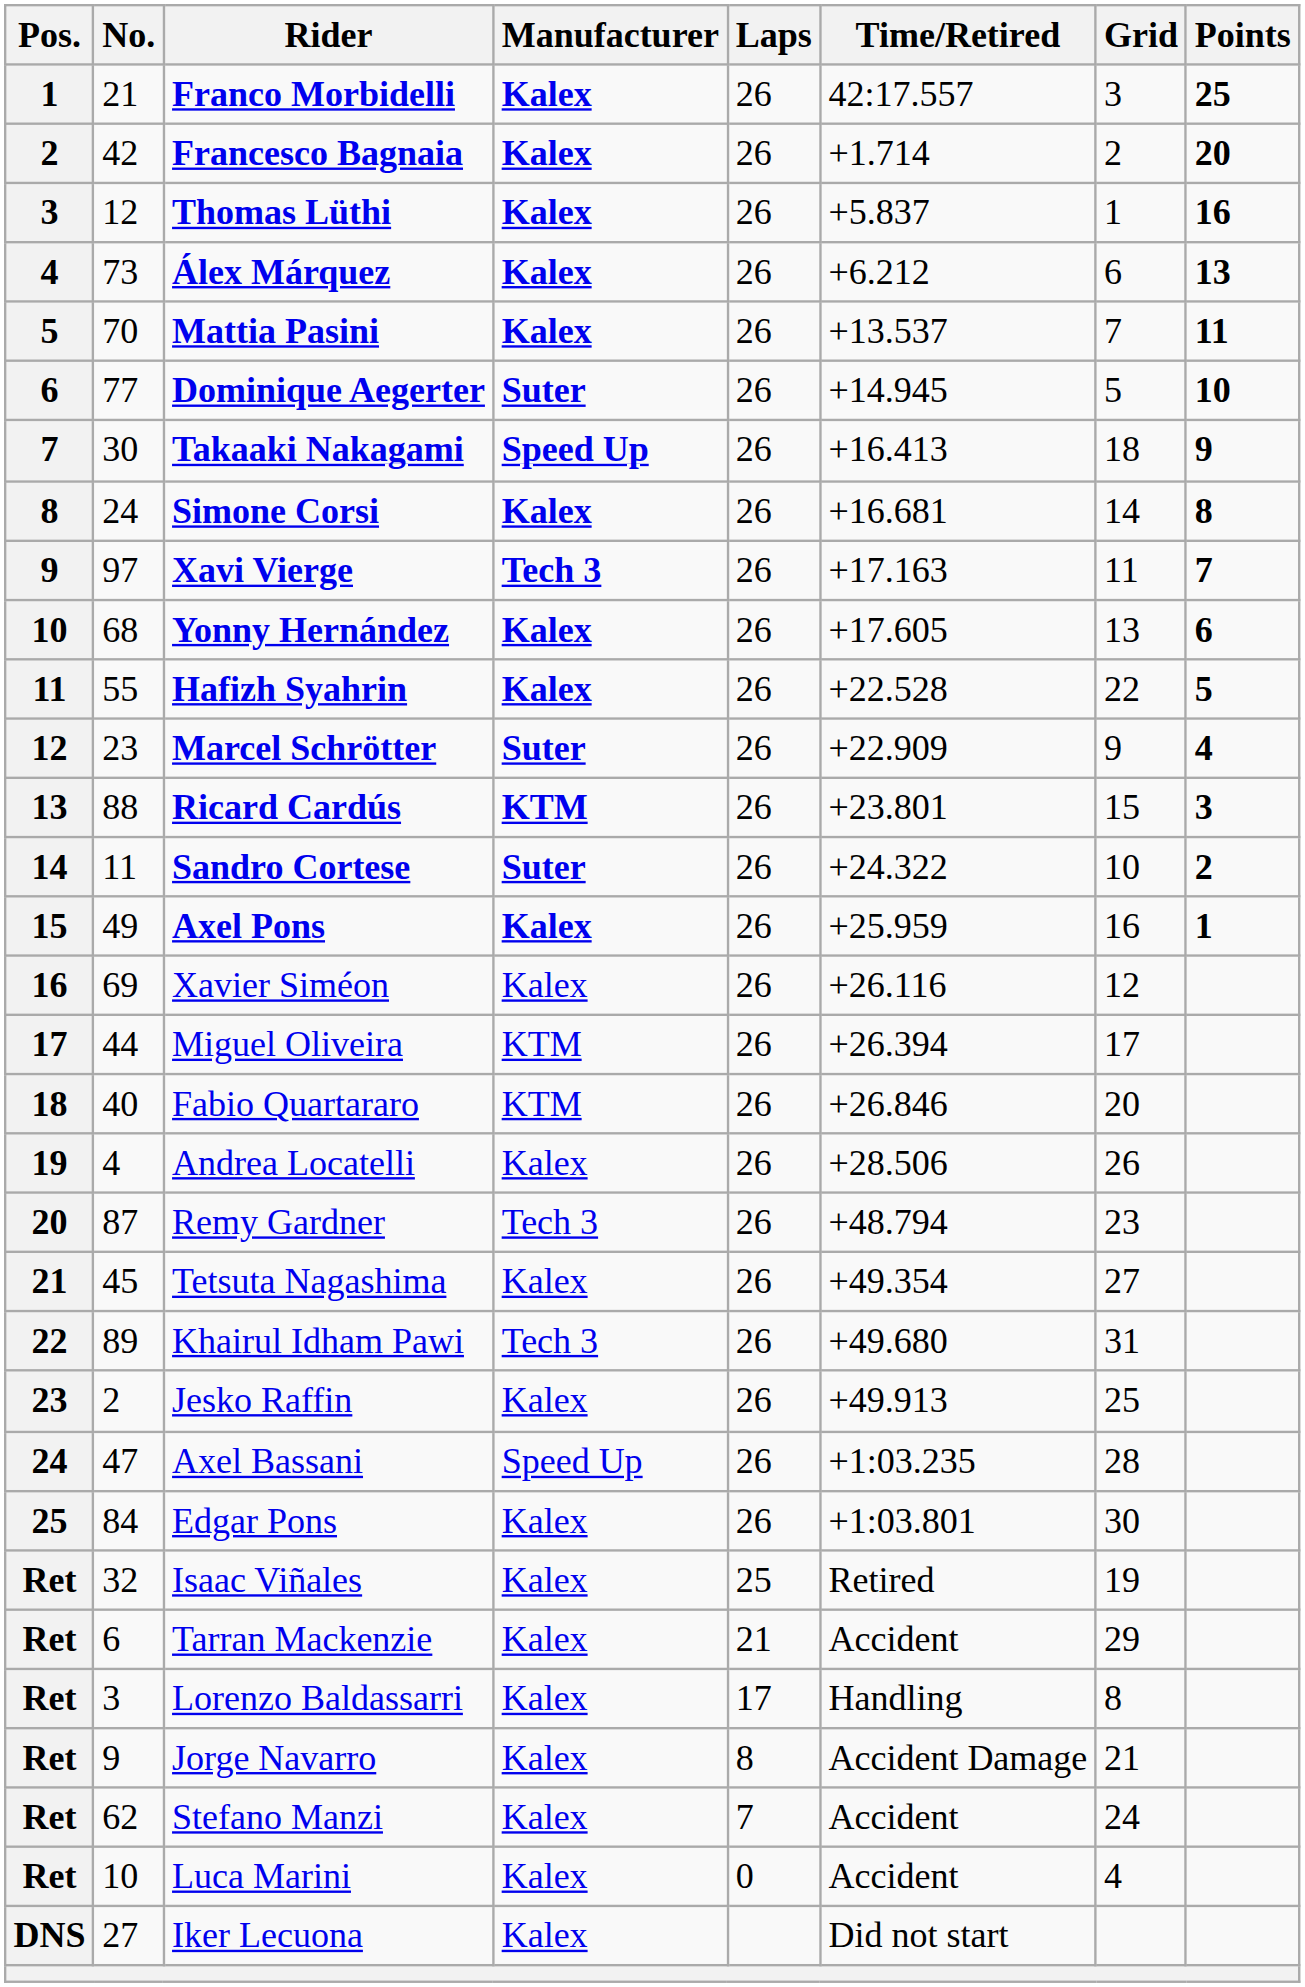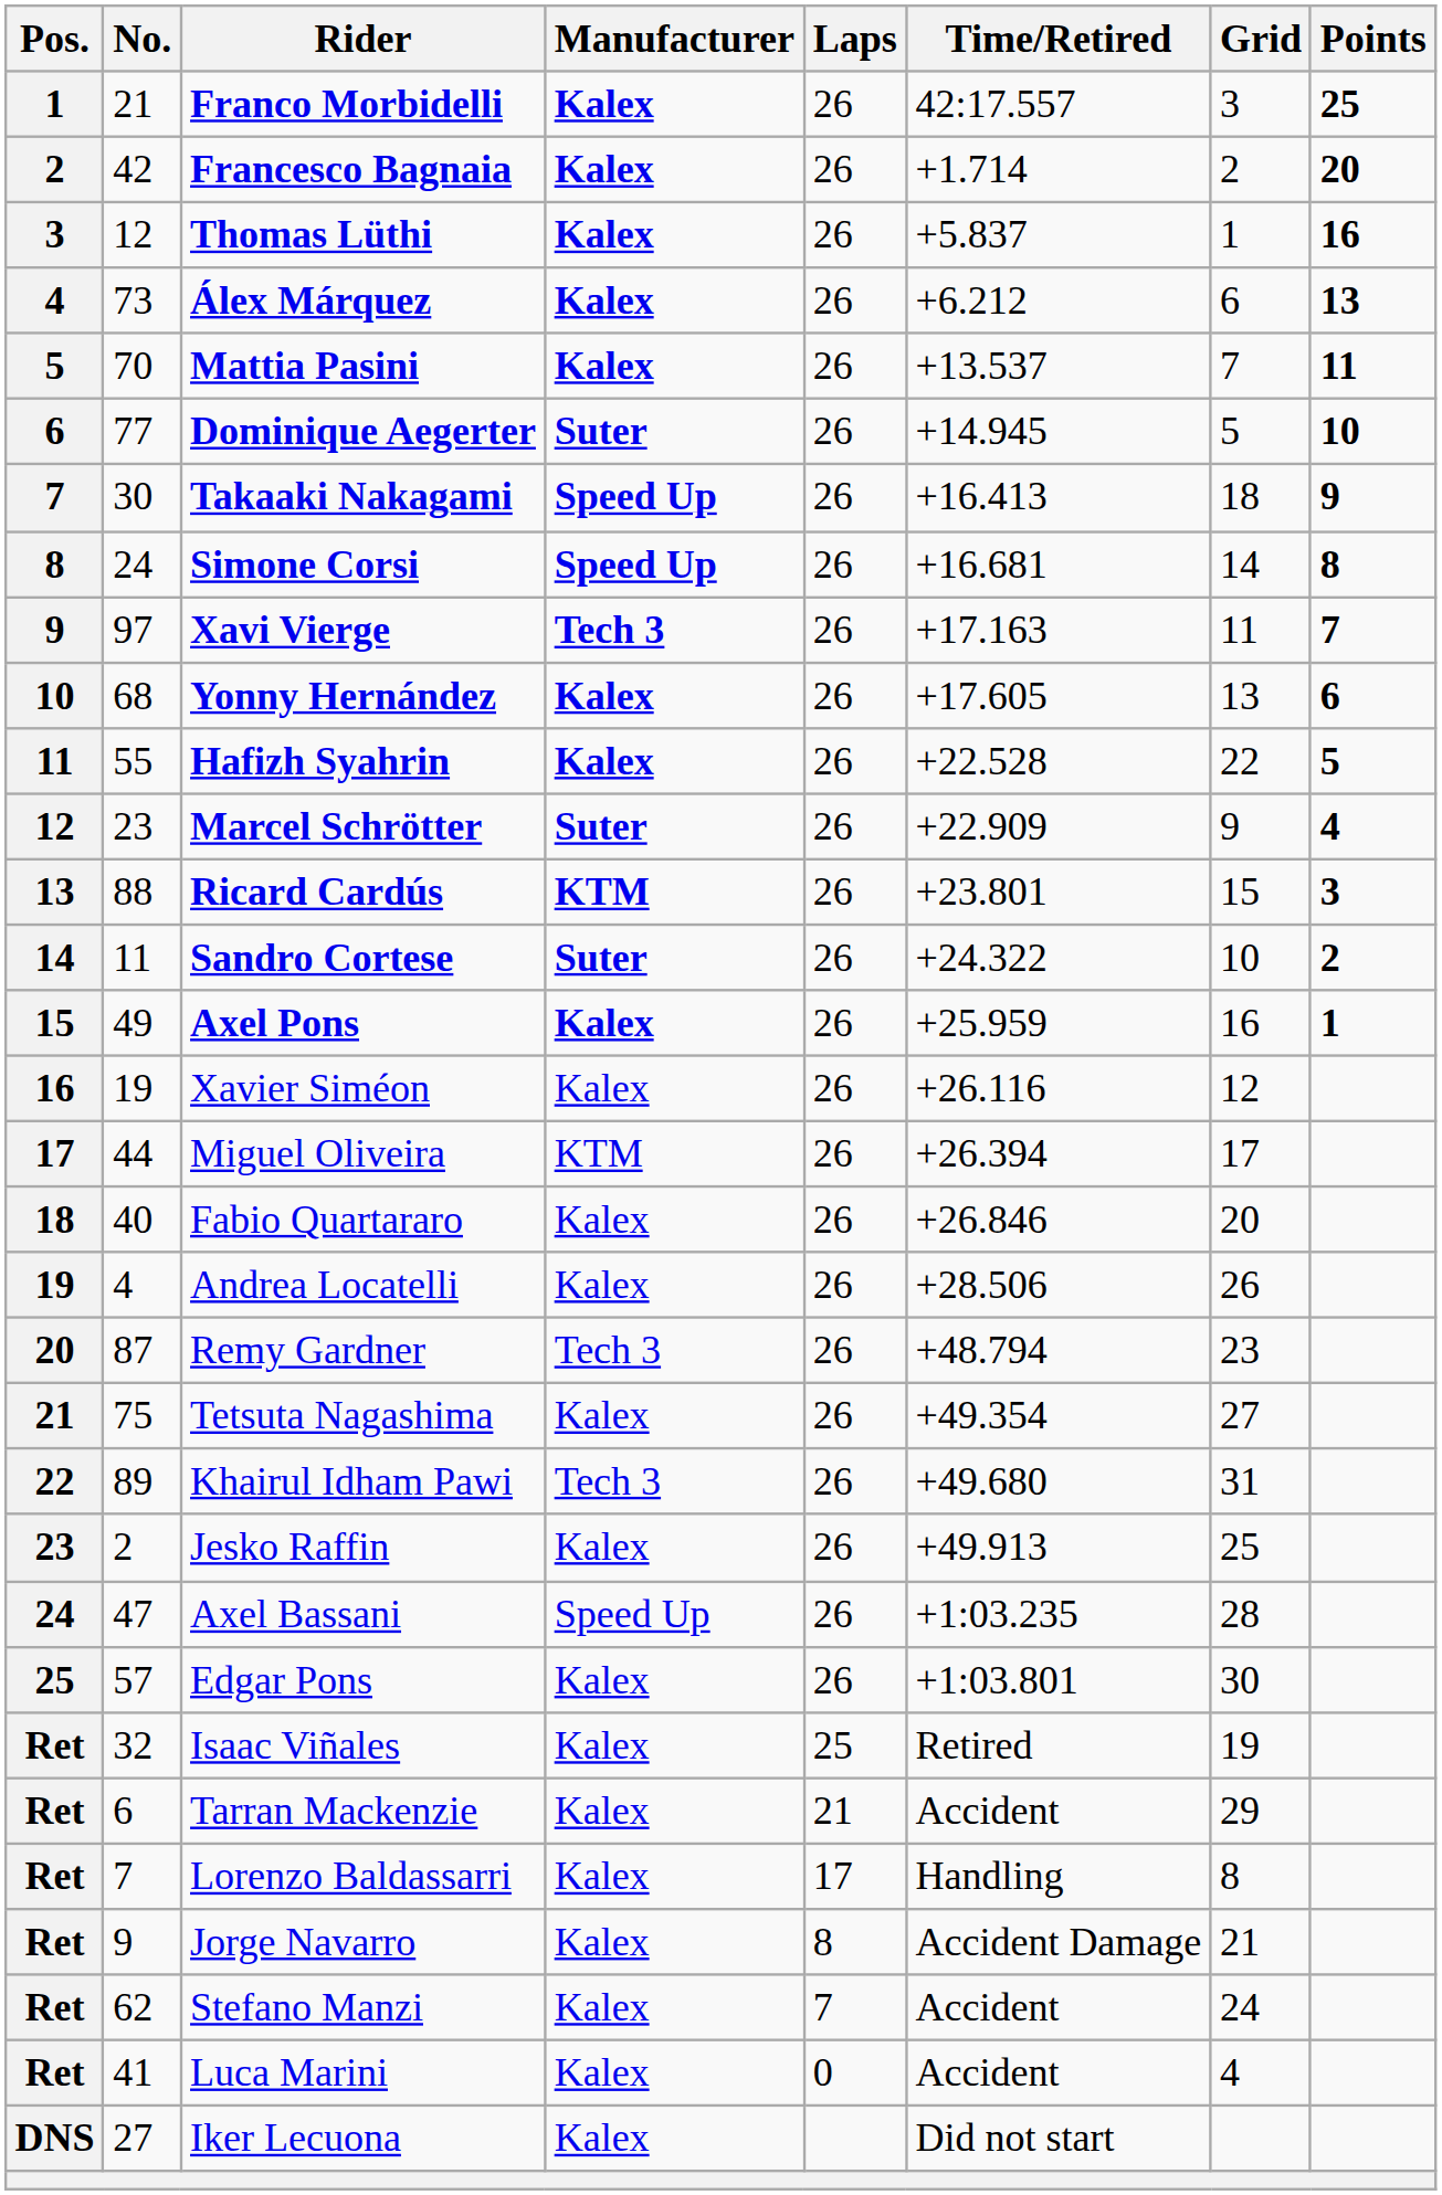 <table class="wikitable" style="font-size: 95%;">
 <tr>
 <th>Pos.</th>
 <th>No.</th>
 <th>Rider</th>
 <th>Manufacturer</th>
 <th>Laps</th>
 <th>Time/Retired</th>
 <th>Grid</th>
 <th>Points</th>
 </tr>
 <tr>
 <th>1</th>
 <td>21</td>
 <td> <strong><a href='#'>Franco Morbidelli</a></strong></td>
 <td><strong><a href='#'>Kalex</a></strong></td>
 <td>26</td>
 <td>42:17.557</td>
 <td>3</td>
 <td><strong>25</strong></td>
 </tr>
 <tr>
 <th>2</th>
 <td>42</td>
 <td> <strong><a href='#'>Francesco Bagnaia</a></strong></td>
 <td><strong><a href='#'>Kalex</a></strong></td>
 <td>26</td>
 <td>+1.714</td>
 <td>2</td>
 <td><strong>20</strong></td>
 </tr>
 <tr>
 <th>3</th>
 <td>12</td>
 <td> <strong><a href='#'>Thomas Lüthi</a></strong></td>
 <td><strong><a href='#'>Kalex</a></strong></td>
 <td>26</td>
 <td>+5.837</td>
 <td>1</td>
 <td><strong>16</strong></td>
 </tr>
 <tr>
 <th>4</th>
 <td>73</td>
 <td> <strong><a href='#'>Álex Márquez</a></strong></td>
 <td><strong><a href='#'>Kalex</a></strong></td>
 <td>26</td>
 <td>+6.212</td>
 <td>6</td>
 <td><strong>13</strong></td>
 </tr>
 <tr>
 <th>5</th>
 <td>70</td>
 <td> <strong><a href='#'>Mattia Pasini</a></strong></td>
 <td><strong><a href='#'>Kalex</a></strong></td>
 <td>26</td>
 <td>+13.537</td>
 <td>7</td>
 <td><strong>11</strong></td>
 </tr>
 <tr>
 <th>6</th>
 <td>77</td>
 <td> <strong><a href='#'>Dominique Aegerter</a></strong></td>
 <td><strong><a href='#'>Suter</a></strong></td>
 <td>26</td>
 <td>+14.945</td>
 <td>5</td>
 <td><strong>10</strong></td>
 </tr>
 <tr>
 <th>7</th>
 <td>30</td>
 <td> <strong><a href='#'>Takaaki Nakagami</a></strong></td>
 <td><strong><a href='#'>Speed Up</a></strong></td>
 <td>26</td>
 <td>+16.413</td>
 <td>18</td>
 <td><strong>9</strong></td>
 </tr>
 <tr>
 <th>8</th>
 <td>24</td>
 <td> <strong><a href='#'>Simone Corsi</a></strong></td>
-<td><strong><a href='#'>Kalex</a></strong></td>
+<td><strong><a href='#'>Speed Up</a></strong></td>
 <td>26</td>
 <td>+16.681</td>
 <td>14</td>
 <td><strong>8</strong></td>
 </tr>
 <tr>
 <th>9</th>
 <td>97</td>
 <td> <strong><a href='#'>Xavi Vierge</a></strong></td>
 <td><strong><a href='#'>Tech 3</a></strong></td>
 <td>26</td>
 <td>+17.163</td>
 <td>11</td>
 <td><strong>7</strong></td>
 </tr>
 <tr>
 <th>10</th>
 <td>68</td>
 <td> <strong><a href='#'>Yonny Hernández</a></strong></td>
 <td><strong><a href='#'>Kalex</a></strong></td>
 <td>26</td>
 <td>+17.605</td>
 <td>13</td>
 <td><strong>6</strong></td>
 </tr>
 <tr>
 <th>11</th>
 <td>55</td>
 <td> <strong><a href='#'>Hafizh Syahrin</a></strong></td>
 <td><strong><a href='#'>Kalex</a></strong></td>
 <td>26</td>
 <td>+22.528</td>
 <td>22</td>
 <td><strong>5</strong></td>
 </tr>
 <tr>
 <th>12</th>
 <td>23</td>
 <td> <strong><a href='#'>Marcel Schrötter</a></strong></td>
 <td><strong><a href='#'>Suter</a></strong></td>
 <td>26</td>
 <td>+22.909</td>
 <td>9</td>
 <td><strong>4</strong></td>
 </tr>
 <tr>
 <th>13</th>
 <td>88</td>
 <td> <strong><a href='#'>Ricard Cardús</a></strong></td>
 <td><strong><a href='#'>KTM</a></strong></td>
 <td>26</td>
 <td>+23.801</td>
 <td>15</td>
 <td><strong>3</strong></td>
 </tr>
 <tr>
 <th>14</th>
 <td>11</td>
 <td> <strong><a href='#'>Sandro Cortese</a></strong></td>
 <td><strong><a href='#'>Suter</a></strong></td>
 <td>26</td>
 <td>+24.322</td>
 <td>10</td>
 <td><strong>2</strong></td>
 </tr>
 <tr>
 <th>15</th>
 <td>49</td>
 <td> <strong><a href='#'>Axel Pons</a></strong></td>
 <td><strong><a href='#'>Kalex</a></strong></td>
 <td>26</td>
 <td>+25.959</td>
 <td>16</td>
 <td><strong>1</strong></td>
 </tr>
 <tr>
 <th>16</th>
-<td>69</td>
+<td>19</td>
 <td> <a href='#'>Xavier Siméon</a></td>
 <td><a href='#'>Kalex</a></td>
 <td>26</td>
 <td>+26.116</td>
 <td>12</td>
 <td></td>
 </tr>
 <tr>
 <th>17</th>
 <td>44</td>
 <td> <a href='#'>Miguel Oliveira</a></td>
 <td><a href='#'>KTM</a></td>
 <td>26</td>
 <td>+26.394</td>
 <td>17</td>
 <td></td>
 </tr>
 <tr>
 <th>18</th>
 <td>40</td>
 <td> <a href='#'>Fabio Quartararo</a></td>
-<td><a href='#'>KTM</a></td>
+<td><a href='#'>Kalex</a></td>
 <td>26</td>
 <td>+26.846</td>
 <td>20</td>
 <td></td>
 </tr>
 <tr>
 <th>19</th>
 <td>4</td>
 <td> <a href='#'>Andrea Locatelli</a></td>
 <td><a href='#'>Kalex</a></td>
 <td>26</td>
 <td>+28.506</td>
 <td>26</td>
 <td></td>
 </tr>
 <tr>
 <th>20</th>
 <td>87</td>
 <td> <a href='#'>Remy Gardner</a></td>
 <td><a href='#'>Tech 3</a></td>
 <td>26</td>
 <td>+48.794</td>
 <td>23</td>
 <td></td>
 </tr>
 <tr>
 <th>21</th>
-<td>45</td>
+<td>75</td>
 <td> <a href='#'>Tetsuta Nagashima</a></td>
 <td><a href='#'>Kalex</a></td>
 <td>26</td>
 <td>+49.354</td>
 <td>27</td>
 <td></td>
 </tr>
 <tr>
 <th>22</th>
 <td>89</td>
 <td> <a href='#'>Khairul Idham Pawi</a></td>
 <td><a href='#'>Tech 3</a></td>
 <td>26</td>
 <td>+49.680</td>
 <td>31</td>
 <td></td>
 </tr>
 <tr>
 <th>23</th>
 <td>2</td>
 <td> <a href='#'>Jesko Raffin</a></td>
 <td><a href='#'>Kalex</a></td>
 <td>26</td>
 <td>+49.913</td>
 <td>25</td>
 <td></td>
 </tr>
 <tr>
 <th>24</th>
 <td>47</td>
 <td> <a href='#'>Axel Bassani</a></td>
 <td><a href='#'>Speed Up</a></td>
 <td>26</td>
 <td>+1:03.235</td>
 <td>28</td>
 <td></td>
 </tr>
 <tr>
 <th>25</th>
-<td>84</td>
+<td>57</td>
 <td> <a href='#'>Edgar Pons</a></td>
 <td><a href='#'>Kalex</a></td>
 <td>26</td>
 <td>+1:03.801</td>
 <td>30</td>
 <td></td>
 </tr>
 <tr>
 <th>Ret</th>
 <td>32</td>
 <td> <a href='#'>Isaac Viñales</a></td>
 <td><a href='#'>Kalex</a></td>
 <td>25</td>
 <td>Retired</td>
 <td>19</td>
 <td></td>
 </tr>
 <tr>
 <th>Ret</th>
 <td>6</td>
 <td> <a href='#'>Tarran Mackenzie</a></td>
 <td><a href='#'>Kalex</a></td>
 <td>21</td>
 <td>Accident</td>
 <td>29</td>
 <td></td>
 </tr>
 <tr>
 <th>Ret</th>
-<td>3</td>
+<td>7</td>
 <td> <a href='#'>Lorenzo Baldassarri</a></td>
 <td><a href='#'>Kalex</a></td>
 <td>17</td>
 <td>Handling</td>
 <td>8</td>
 <td></td>
 </tr>
 <tr>
 <th>Ret</th>
 <td>9</td>
 <td> <a href='#'>Jorge Navarro</a></td>
 <td><a href='#'>Kalex</a></td>
 <td>8</td>
 <td>Accident Damage</td>
 <td>21</td>
 <td></td>
 </tr>
 <tr>
 <th>Ret</th>
 <td>62</td>
 <td> <a href='#'>Stefano Manzi</a></td>
 <td><a href='#'>Kalex</a></td>
 <td>7</td>
 <td>Accident</td>
 <td>24</td>
 <td></td>
 </tr>
 <tr>
 <th>Ret</th>
-<td>10</td>
+<td>41</td>
 <td> <a href='#'>Luca Marini</a></td>
 <td><a href='#'>Kalex</a></td>
 <td>0</td>
 <td>Accident</td>
 <td>4</td>
 <td></td>
 </tr>
 <tr>
 <th>DNS</th>
 <td>27</td>
 <td> <a href='#'>Iker Lecuona</a></td>
 <td><a href='#'>Kalex</a></td>
 <td></td>
 <td>Did not start</td>
 <td></td>
 <td></td>
 </tr>
 <tr>
 <th colspan=8></th>
 </tr>
 </table>
